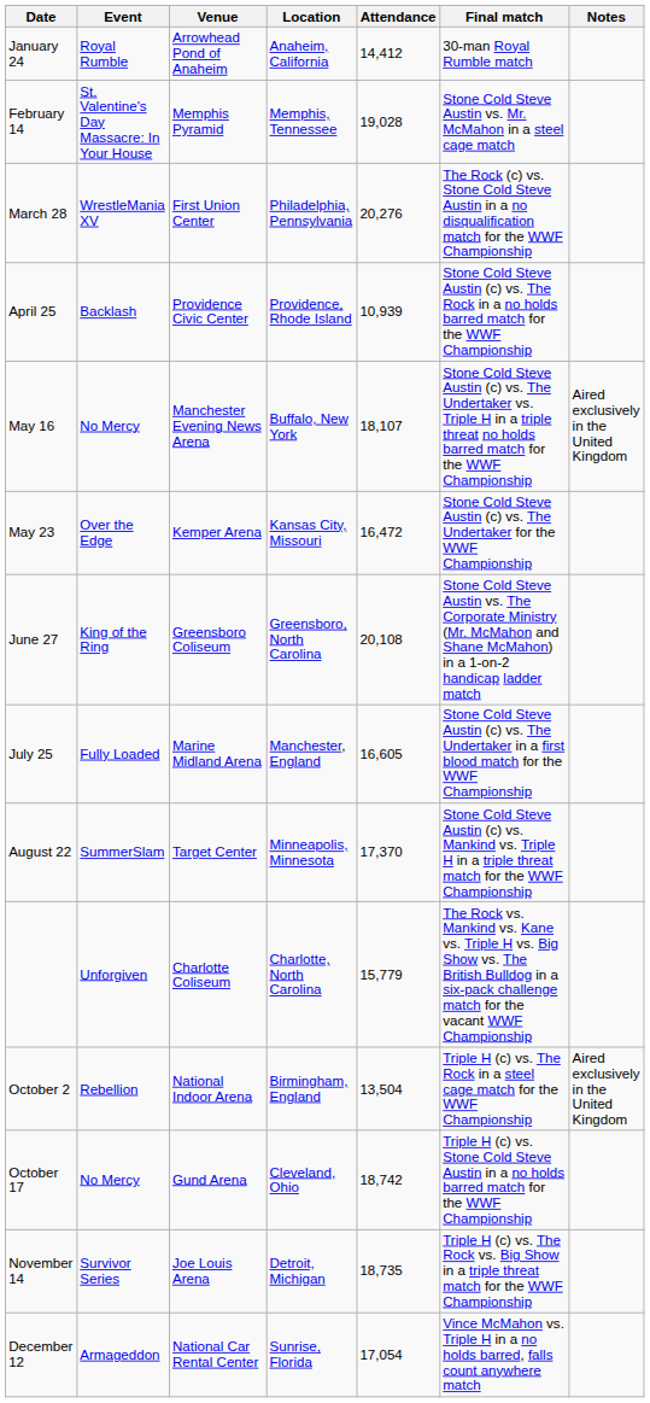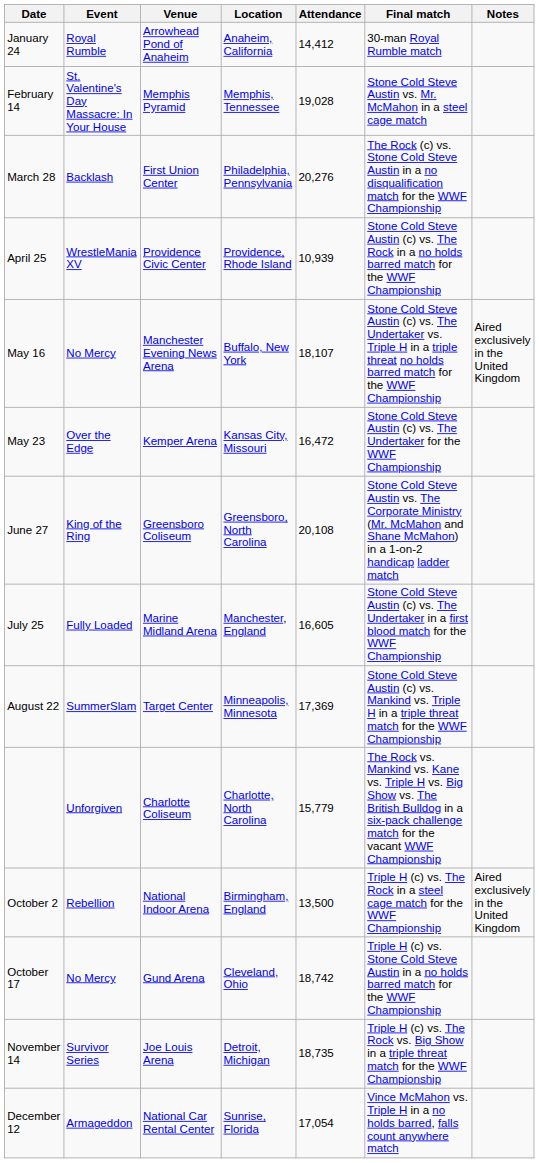 <table id="Past_events_1999" class="sortable wikitable succession-box" style="font-size:85%; width:100%">
 <tr>
 <th scope="col" style="width:5%;">Date</th>
 <th scope="col" style="width:10%;">Event</th>
 <th scope="col" style="width:15%;">Venue</th>
 <th scope="col" style="width:10%;">Location</th>
 <th scope="col" style="width:5%;">Attendance</th>
 <th scope="col" style="width:20%;">Final match</th>
 <th scope="col" style="width:10%;">Notes</th>
 </tr>
 <tr>
 <td>January 24</td>
 <td><a href='#'>Royal Rumble</a></td>
 <td><a href='#'>Arrowhead Pond of Anaheim</a></td>
 <td><a href='#'>Anaheim, California</a></td>
 <td>14,412</td>
 <td>30-man <a href='#'>Royal Rumble match</a></td>
 <td></td>
 </tr>
 <tr>
 <td>February 14</td>
 <td><a href='#'>St. Valentine's Day Massacre: In Your House</a></td>
 <td><a href='#'>Memphis Pyramid</a></td>
 <td><a href='#'>Memphis, Tennessee</a></td>
 <td>19,028</td>
 <td><a href='#'>Stone Cold Steve Austin</a> vs. <a href='#'>Mr. McMahon</a> in a <a href='#'>steel cage match</a></td>
 <td></td>
 </tr>
 <tr>
 <td>March 28</td>
-<td><a href='#'>WrestleMania XV</a></td>
+<td><a href='#'>Backlash</a></td>
 <td><a href='#'>First Union Center</a></td>
 <td><a href='#'>Philadelphia, Pennsylvania</a></td>
 <td>20,276</td>
 <td><a href='#'>The Rock</a> (c) vs. <a href='#'>Stone Cold Steve Austin</a> in a <a href='#'>no disqualification match</a> for the <a href='#'>WWF Championship</a></td>
 <td></td>
 </tr>
 <tr>
 <td>April 25</td>
-<td><a href='#'>Backlash</a></td>
+<td><a href='#'>WrestleMania XV</a></td>
 <td><a href='#'>Providence Civic Center</a></td>
 <td><a href='#'>Providence, Rhode Island</a></td>
 <td>10,939</td>
 <td><a href='#'>Stone Cold Steve Austin</a> (c) vs. <a href='#'>The Rock</a> in a <a href='#'>no holds barred match</a> for the <a href='#'>WWF Championship</a></td>
 <td></td>
 </tr>
 <tr>
 <td>May 16</td>
 <td><a href='#'>No Mercy</a></td>
 <td><a href='#'>Manchester Evening News Arena</a></td>
 <td><a href='#'>Buffalo, New York</a></td>
 <td>18,107</td>
 <td><a href='#'>Stone Cold Steve Austin</a> (c) vs. <a href='#'>The Undertaker</a> vs. <a href='#'>Triple H</a> in a <a href='#'>triple threat</a> <a href='#'>no holds barred match</a> for the <a href='#'>WWF Championship</a></td>
 <td>Aired exclusively in the United Kingdom</td>
 </tr>
 <tr>
 <td>May 23</td>
 <td><a href='#'>Over the Edge</a></td>
 <td><a href='#'>Kemper Arena</a></td>
 <td><a href='#'>Kansas City, Missouri</a></td>
 <td>16,472</td>
 <td><a href='#'>Stone Cold Steve Austin</a> (c) vs. <a href='#'>The Undertaker</a> for the <a href='#'>WWF Championship</a></td>
 <td></td>
 </tr>
 <tr>
 <td>June 27</td>
 <td><a href='#'>King of the Ring</a></td>
 <td><a href='#'>Greensboro Coliseum</a></td>
 <td><a href='#'>Greensboro, North Carolina</a></td>
 <td>20,108</td>
 <td><a href='#'>Stone Cold Steve Austin</a> vs. <a href='#'>The Corporate Ministry</a> (<a href='#'>Mr. McMahon</a> and <a href='#'>Shane McMahon</a>) in a 1-on-2 <a href='#'>handicap</a> <a href='#'>ladder match</a></td>
 <td></td>
 </tr>
 <tr>
 <td>July 25</td>
 <td><a href='#'>Fully Loaded</a></td>
 <td><a href='#'>Marine Midland Arena</a></td>
 <td><a href='#'>Manchester</a>, <a href='#'>England</a></td>
 <td>16,605</td>
 <td><a href='#'>Stone Cold Steve Austin</a> (c) vs. <a href='#'>The Undertaker</a> in a <a href='#'>first blood match</a> for the <a href='#'>WWF Championship</a></td>
 <td></td>
 </tr>
 <tr>
 <td>August 22</td>
 <td><a href='#'>SummerSlam</a></td>
 <td><a href='#'>Target Center</a></td>
 <td><a href='#'>Minneapolis, Minnesota</a></td>
-<td>17,370</td>
+<td>17,369</td>
 <td><a href='#'>Stone Cold Steve Austin</a> (c) vs. <a href='#'>Mankind</a> vs. <a href='#'>Triple H</a> in a <a href='#'>triple threat match</a> for the <a href='#'>WWF Championship</a></td>
 <td></td>
 </tr>
 <tr>
 <td></td>
 <td><a href='#'>Unforgiven</a></td>
 <td><a href='#'>Charlotte Coliseum</a></td>
 <td><a href='#'>Charlotte, North Carolina</a></td>
 <td>15,779</td>
 <td><a href='#'>The Rock</a> vs. <a href='#'>Mankind</a> vs. <a href='#'>Kane</a> vs. <a href='#'>Triple H</a> vs. <a href='#'>Big Show</a> vs. <a href='#'>The British Bulldog</a> in a <a href='#'>six-pack challenge match</a> for the vacant <a href='#'>WWF Championship</a></td>
 <td></td>
 </tr>
 <tr>
 <td>October 2</td>
 <td><a href='#'>Rebellion</a></td>
 <td><a href='#'>National Indoor Arena</a></td>
 <td><a href='#'>Birmingham, England</a></td>
-<td>13,504</td>
+<td>13,500</td>
 <td><a href='#'>Triple H</a> (c) vs. <a href='#'>The Rock</a> in a <a href='#'>steel cage match</a> for the <a href='#'>WWF Championship</a></td>
 <td>Aired exclusively in the United Kingdom</td>
 </tr>
 <tr>
 <td>October 17</td>
 <td><a href='#'>No Mercy</a></td>
 <td><a href='#'>Gund Arena</a></td>
 <td><a href='#'>Cleveland, Ohio</a></td>
 <td>18,742</td>
 <td><a href='#'>Triple H</a> (c) vs. <a href='#'>Stone Cold Steve Austin</a> in a <a href='#'>no holds barred match</a> for the <a href='#'>WWF Championship</a></td>
 <td></td>
 </tr>
 <tr>
 <td>November 14</td>
 <td><a href='#'>Survivor Series</a></td>
 <td><a href='#'>Joe Louis Arena</a></td>
 <td><a href='#'>Detroit, Michigan</a></td>
 <td>18,735</td>
 <td><a href='#'>Triple H</a> (c) vs. <a href='#'>The Rock</a> vs. <a href='#'>Big Show</a> in a <a href='#'>triple threat match</a> for the <a href='#'>WWF Championship</a></td>
 <td></td>
 </tr>
 <tr>
 <td>December 12</td>
 <td><a href='#'>Armageddon</a></td>
 <td><a href='#'>National Car Rental Center</a></td>
 <td><a href='#'>Sunrise, Florida</a></td>
 <td>17,054</td>
 <td><a href='#'>Vince McMahon</a> vs. <a href='#'>Triple H</a> in a <a href='#'>no holds barred</a>, <a href='#'>falls count anywhere match</a></td>
 <td></td>
 </tr>
 </table>
